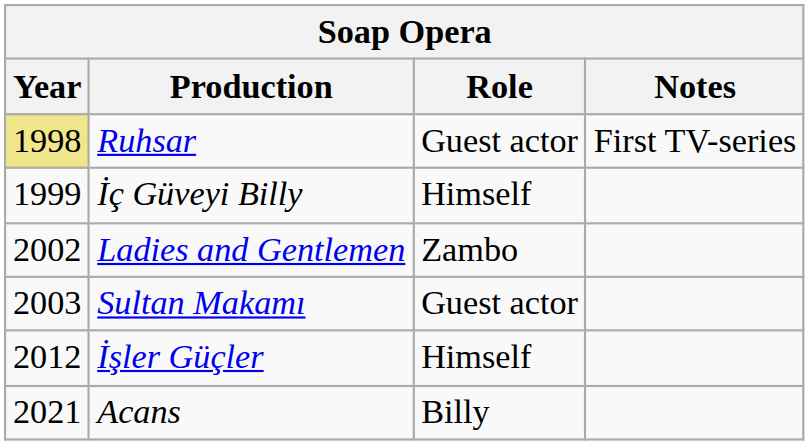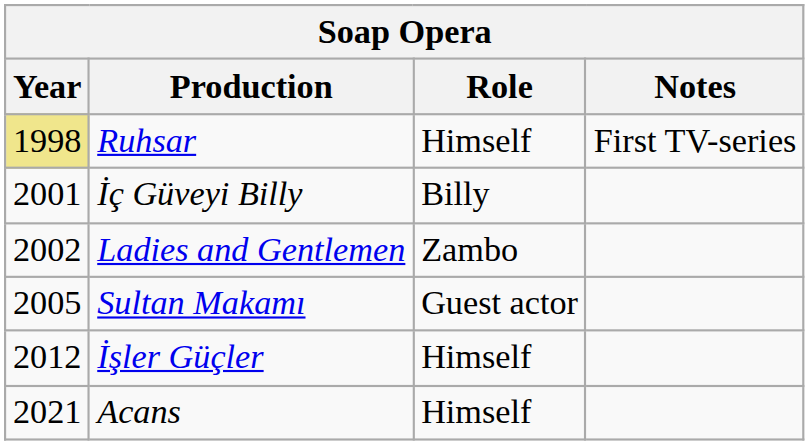 <table class="wikitable">
 <tr>
 <th colspan="4">Soap Opera</th>
 </tr>
 <tr>
 <th>Year</th>
 <th>Production</th>
 <th>Role</th>
 <th>Notes</th>
 </tr>
 <tr>
 <td style="background: khaki;">1998</td>
 <td><em><a href='#'>Ruhsar</a></em></td>
-<td>Guest actor</td>
+<td>Himself</td>
 <td>First TV-series</td>
 </tr>
 <tr>
-<td>1999</td>
+<td>2001</td>
 <td><em>İç Güveyi Billy</em></td>
-<td>Himself</td>
+<td>Billy</td>
 <td></td>
 </tr>
 <tr>
 <td>2002</td>
 <td><a href='#'><em>Ladies and Gentlemen</em></a></td>
 <td>Zambo</td>
 <td></td>
 </tr>
 <tr>
-<td>2003</td>
+<td>2005</td>
 <td><em><a href='#'>Sultan Makamı</a></em></td>
 <td>Guest actor</td>
 <td></td>
 </tr>
 <tr>
 <td>2012</td>
 <td><em><a href='#'>İşler Güçler</a></em></td>
 <td>Himself</td>
 <td></td>
 </tr>
 <tr>
 <td>2021</td>
 <td><em>Acans</em></td>
-<td>Billy</td>
+<td>Himself</td>
 <td></td>
 </tr>
 </table>
